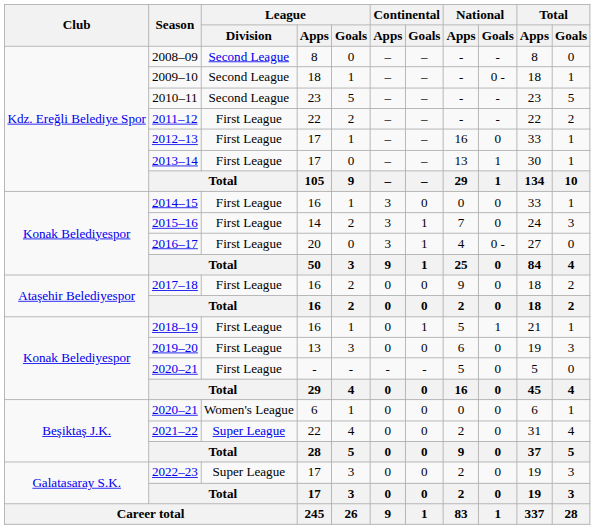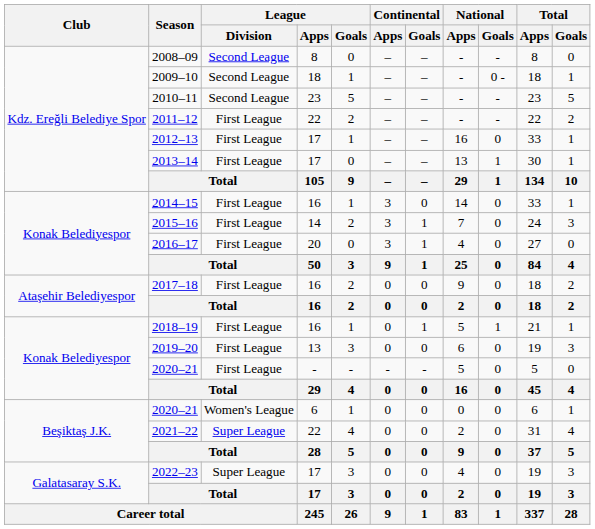 <table class="wikitable" style="text-align: center;">
 <tr>
 <th rowspan="2">Club</th>
 <th rowspan="2">Season</th>
 <th colspan="3">League</th>
 <th colspan="2">Continental</th>
 <th colspan="2">National</th>
 <th colspan="2">Total</th>
 </tr>
 <tr>
 <th>Division</th>
 <th>Apps</th>
 <th>Goals</th>
 <th>Apps</th>
 <th>Goals</th>
 <th>Apps</th>
 <th>Goals</th>
 <th>Apps</th>
 <th>Goals</th>
 </tr>
 <tr>
 <td rowspan=7><a href='#'>Kdz. Ereğli Belediye Spor</a></td>
 <td>2008–09</td>
 <td><a href='#'>Second League</a></td>
 <td>8</td>
 <td>0</td>
 <td>–</td>
 <td>–</td>
 <td>-</td>
 <td>-</td>
 <td>8</td>
 <td>0</td>
 </tr>
 <tr>
 <td>2009–10</td>
 <td>Second League</td>
 <td>18</td>
 <td>1</td>
 <td>–</td>
 <td>–</td>
 <td>-</td>
 <td>0 -</td>
 <td>18</td>
 <td>1</td>
 </tr>
 <tr>
 <td>2010–11</td>
 <td>Second League</td>
 <td>23</td>
 <td>5</td>
 <td>–</td>
 <td>–</td>
 <td>-</td>
 <td>-</td>
 <td>23</td>
 <td>5</td>
 </tr>
 <tr>
 <td><a href='#'>2011–12</a></td>
 <td>First League</td>
 <td>22</td>
 <td>2</td>
 <td>–</td>
 <td>–</td>
 <td>-</td>
 <td>-</td>
 <td>22</td>
 <td>2</td>
 </tr>
 <tr>
 <td><a href='#'>2012–13</a></td>
 <td>First League</td>
 <td>17</td>
 <td>1</td>
 <td>–</td>
 <td>–</td>
 <td>16</td>
 <td>0</td>
 <td>33</td>
 <td>1</td>
 </tr>
 <tr>
 <td><a href='#'>2013–14</a></td>
 <td>First League</td>
 <td>17</td>
 <td>0</td>
 <td>–</td>
 <td>–</td>
 <td>13</td>
 <td>1</td>
 <td>30</td>
 <td>1</td>
 </tr>
 <tr>
 <th colspan=2>Total</th>
 <th>105</th>
 <th>9</th>
 <th>–</th>
 <th>–</th>
 <th>29</th>
 <th>1</th>
 <th>134</th>
 <th>10</th>
 </tr>
 <tr>
 <td rowspan=4><a href='#'>Konak Belediyespor</a></td>
 <td><a href='#'>2014–15</a></td>
 <td>First League</td>
 <td>16</td>
 <td>1</td>
 <td>3</td>
 <td>0</td>
-<td>0</td>
+<td>14</td>
 <td>0</td>
 <td>33</td>
 <td>1</td>
 </tr>
 <tr>
 <td><a href='#'>2015–16</a></td>
 <td>First League</td>
 <td>14</td>
 <td>2</td>
 <td>3</td>
 <td>1</td>
 <td>7</td>
 <td>0</td>
 <td>24</td>
 <td>3</td>
 </tr>
 <tr>
 <td><a href='#'>2016–17</a></td>
 <td>First League</td>
 <td>20</td>
 <td>0</td>
 <td>3</td>
 <td>1</td>
 <td>4</td>
-<td>0 -</td>
+<td>0</td>
 <td>27</td>
 <td>0</td>
 </tr>
 <tr>
 <th colspan=2>Total</th>
 <th>50</th>
 <th>3</th>
 <th>9</th>
 <th>1</th>
 <th>25</th>
 <th>0</th>
 <th>84</th>
 <th>4</th>
 </tr>
 <tr>
 <td rowspan=2><a href='#'>Ataşehir Belediyespor</a></td>
 <td><a href='#'>2017–18</a></td>
 <td>First League</td>
 <td>16</td>
 <td>2</td>
 <td>0</td>
 <td>0</td>
 <td>9</td>
 <td>0</td>
 <td>18</td>
 <td>2</td>
 </tr>
 <tr>
 <th colspan=2>Total</th>
 <th>16</th>
 <th>2</th>
 <th>0</th>
 <th>0</th>
 <th>2</th>
 <th>0</th>
 <th>18</th>
 <th>2</th>
 </tr>
 <tr>
 <td rowspan=4><a href='#'>Konak Belediyespor</a></td>
 <td><a href='#'>2018–19</a></td>
 <td>First League</td>
 <td>16</td>
 <td>1</td>
 <td>0</td>
 <td>1</td>
 <td>5</td>
 <td>1</td>
 <td>21</td>
 <td>1</td>
 </tr>
 <tr>
 <td><a href='#'>2019–20</a></td>
 <td>First League</td>
 <td>13</td>
 <td>3</td>
 <td>0</td>
 <td>0</td>
 <td>6</td>
 <td>0</td>
 <td>19</td>
 <td>3</td>
 </tr>
 <tr>
 <td><a href='#'>2020–21</a></td>
 <td>First League</td>
 <td>-</td>
 <td>-</td>
 <td>-</td>
 <td>-</td>
 <td>5</td>
 <td>0</td>
 <td>5</td>
 <td>0</td>
 </tr>
 <tr>
 <th colspan=2>Total</th>
 <th>29</th>
 <th>4</th>
 <th>0</th>
 <th>0</th>
 <th>16</th>
 <th>0</th>
 <th>45</th>
 <th>4</th>
 </tr>
 <tr>
 <td rowspan=3><a href='#'>Beşiktaş J.K.</a></td>
 <td><a href='#'>2020–21</a></td>
 <td>Women's League</td>
 <td>6</td>
 <td>1</td>
 <td>0</td>
 <td>0</td>
 <td>0</td>
 <td>0</td>
 <td>6</td>
 <td>1</td>
 </tr>
 <tr>
 <td><a href='#'>2021–22</a></td>
 <td><a href='#'>Super League</a></td>
 <td>22</td>
 <td>4</td>
 <td>0</td>
 <td>0</td>
 <td>2</td>
 <td>0</td>
 <td>31</td>
 <td>4</td>
 </tr>
 <tr>
 <th colspan=2>Total</th>
 <th>28</th>
 <th>5</th>
 <th>0</th>
 <th>0</th>
 <th>9</th>
 <th>0</th>
 <th>37</th>
 <th>5</th>
 </tr>
 <tr>
 <td rowspan=2><a href='#'>Galatasaray S.K.</a></td>
 <td><a href='#'>2022–23</a></td>
 <td>Super League</td>
 <td>17</td>
 <td>3</td>
 <td>0</td>
 <td>0</td>
-<td>2</td>
+<td>4</td>
 <td>0</td>
 <td>19</td>
 <td>3</td>
 </tr>
 <tr>
 <th colspan=2>Total</th>
 <th>17</th>
 <th>3</th>
 <th>0</th>
 <th>0</th>
 <th>2</th>
 <th>0</th>
 <th>19</th>
 <th>3</th>
 </tr>
 <tr>
 <th colspan=3>Career total</th>
 <th>245</th>
 <th>26</th>
 <th>9</th>
 <th>1</th>
 <th>83</th>
 <th>1</th>
 <th>337</th>
 <th>28</th>
 </tr>
 </table>
